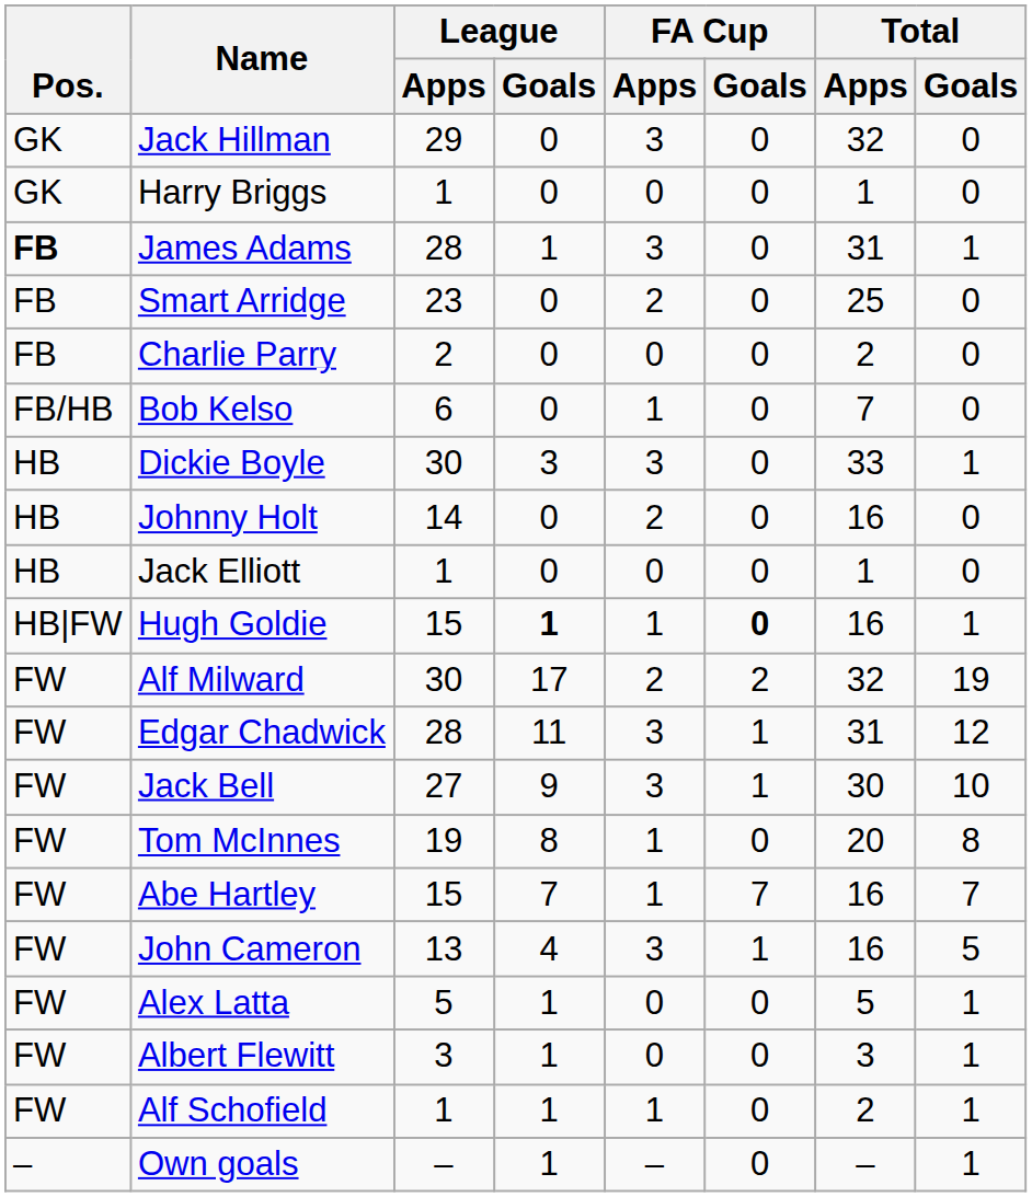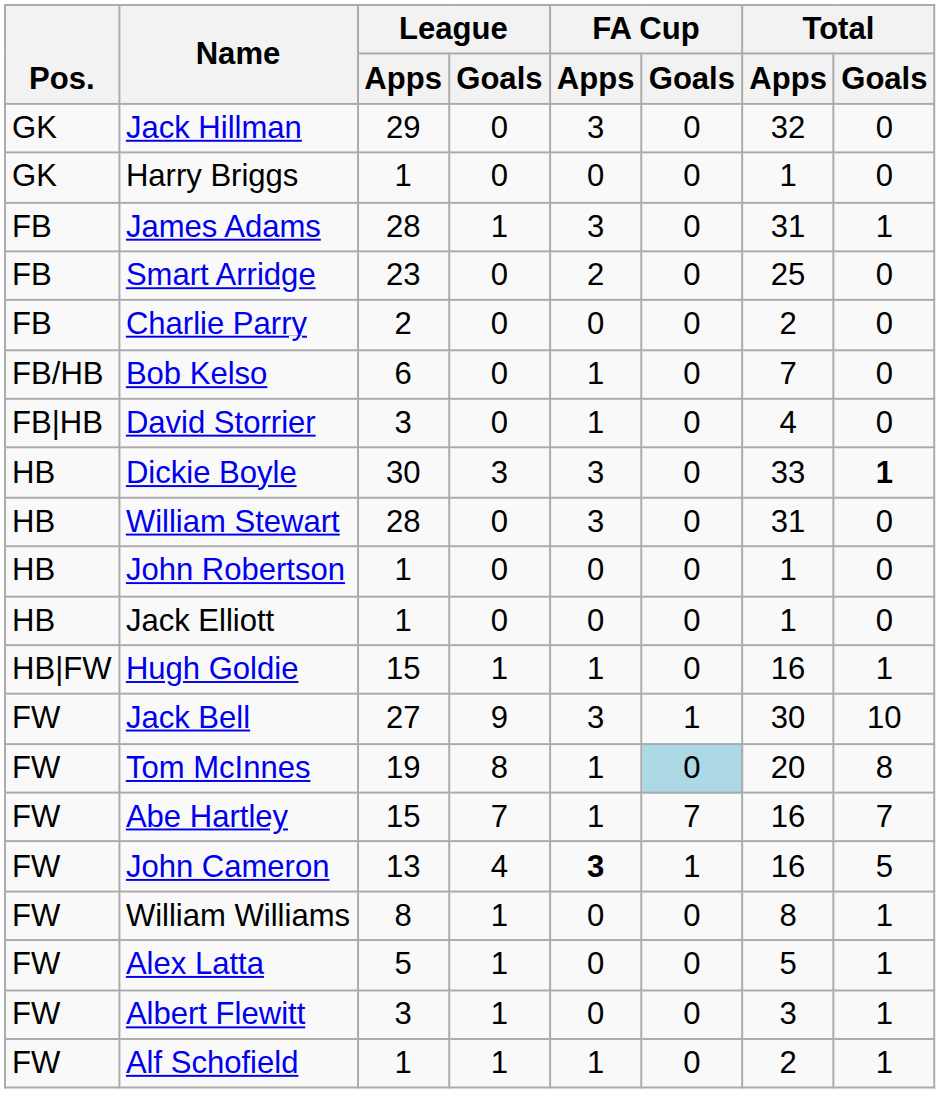 <table class="wikitable" style="text-align:center">
 <tr>
 <th rowspan="2" style="vertical-align:bottom;">Pos.</th>
 <th rowspan="2">Name</th>
 <th colspan="2" style="width:85px;">League</th>
 <th colspan="2" style="width:85px;">FA Cup</th>
 <th colspan="2" style="width:85px;">Total</th>
 </tr>
 <tr>
 <th>Apps</th>
 <th>Goals</th>
 <th>Apps</th>
 <th>Goals</th>
 <th>Apps</th>
 <th>Goals</th>
 </tr>
 <tr>
 <td align="left">GK</td>
 <td align="left"> <a href='#'>Jack Hillman</a></td>
 <td>29</td>
 <td>0</td>
 <td>3</td>
 <td>0</td>
 <td>32</td>
 <td>0</td>
 </tr>
 <tr>
 <td align="left">GK</td>
 <td align="left"> Harry Briggs</td>
 <td>1</td>
 <td>0</td>
 <td>0</td>
 <td>0</td>
 <td>1</td>
 <td>0</td>
 </tr>
 <tr>
-<td align="left"><strong>FB</strong></td>
+<td align="left">FB</td>
 <td align="left"> <a href='#'>James Adams</a></td>
 <td>28</td>
 <td>1</td>
 <td>3</td>
 <td>0</td>
 <td>31</td>
 <td>1</td>
 </tr>
 <tr>
 <td align="left">FB</td>
 <td align="left"> <a href='#'>Smart Arridge</a></td>
 <td>23</td>
 <td>0</td>
 <td>2</td>
 <td>0</td>
 <td>25</td>
 <td>0</td>
 </tr>
 <tr>
 <td align="left">FB</td>
 <td align="left"> <a href='#'>Charlie Parry</a></td>
 <td>2</td>
 <td>0</td>
 <td>0</td>
 <td>0</td>
 <td>2</td>
 <td>0</td>
 </tr>
 <tr>
 <td align="left">FB/HB</td>
 <td align="left"> <a href='#'>Bob Kelso</a></td>
 <td>6</td>
 <td>0</td>
 <td>1</td>
 <td>0</td>
 <td>7</td>
 <td>0</td>
 </tr>
 <tr>
+<td align="left">FB|HB</td>
+<td align="left"> <a href='#'>David Storrier</a></td>
+<td>3</td>
+<td>0</td>
+<td>1</td>
+<td>0</td>
+<td>4</td>
+<td>0</td>
+</tr>
+<tr>
 <td align="left">HB</td>
 <td align="left"> <a href='#'>Dickie Boyle</a></td>
 <td>30</td>
 <td>3</td>
 <td>3</td>
 <td>0</td>
 <td>33</td>
-<td>1</td>
+<td><strong>1</strong></td>
 </tr>
 <tr>
 <td align="left">HB</td>
-<td align="left"> <a href='#'>Johnny Holt</a></td>
-<td>14</td>
+<td align="left"> <a href='#'>William Stewart</a></td>
+<td>28</td>
 <td>0</td>
-<td>2</td>
+<td>3</td>
 <td>0</td>
-<td>16</td>
+<td>31</td>
+<td>0</td>
+</tr>
+<tr>
+<td align="left">HB</td>
+<td align="left"> <a href='#'>John Robertson</a></td>
+<td>1</td>
+<td>0</td>
+<td>0</td>
+<td>0</td>
+<td>1</td>
 <td>0</td>
 </tr>
 <tr>
 <td align="left">HB</td>
 <td align="left"> Jack Elliott</td>
 <td>1</td>
 <td>0</td>
 <td>0</td>
 <td>0</td>
 <td>1</td>
 <td>0</td>
 </tr>
 <tr>
 <td align="left">HB|FW</td>
 <td align="left"> <a href='#'>Hugh Goldie</a></td>
 <td>15</td>
-<td><strong>1</strong></td>
 <td>1</td>
-<td><strong>0</strong></td>
+<td>1</td>
+<td>0</td>
 <td>16</td>
 <td>1</td>
-</tr>
-<tr>
-<td align="left">FW</td>
-<td align="left"> <a href='#'>Alf Milward</a></td>
-<td>30</td>
-<td>17</td>
-<td>2</td>
-<td>2</td>
-<td>32</td>
-<td>19</td>
-</tr>
-<tr>
-<td align="left">FW</td>
-<td align="left"> <a href='#'>Edgar Chadwick</a></td>
-<td>28</td>
-<td>11</td>
-<td>3</td>
-<td>1</td>
-<td>31</td>
-<td>12</td>
 </tr>
 <tr>
 <td align="left">FW</td>
 <td align="left"> <a href='#'>Jack Bell</a></td>
 <td>27</td>
 <td>9</td>
 <td>3</td>
 <td>1</td>
 <td>30</td>
 <td>10</td>
 </tr>
 <tr>
 <td align="left">FW</td>
 <td align="left"> <a href='#'>Tom McInnes</a></td>
 <td>19</td>
 <td>8</td>
 <td>1</td>
-<td>0</td>
+<td style="background: lightblue;">0</td>
 <td>20</td>
 <td>8</td>
 </tr>
 <tr>
 <td align="left">FW</td>
 <td align="left"> <a href='#'>Abe Hartley</a></td>
 <td>15</td>
 <td>7</td>
 <td>1</td>
 <td>7</td>
 <td>16</td>
 <td>7</td>
 </tr>
 <tr>
 <td align="left">FW</td>
 <td align="left"> <a href='#'>John Cameron</a></td>
 <td>13</td>
 <td>4</td>
-<td>3</td>
+<td><strong>3</strong></td>
 <td>1</td>
 <td>16</td>
 <td>5</td>
+</tr>
+<tr>
+<td align="left">FW</td>
+<td align="left"> William Williams</td>
+<td>8</td>
+<td>1</td>
+<td>0</td>
+<td>0</td>
+<td>8</td>
+<td>1</td>
 </tr>
 <tr>
 <td align="left">FW</td>
 <td align="left"> <a href='#'>Alex Latta</a></td>
 <td>5</td>
 <td>1</td>
 <td>0</td>
 <td>0</td>
 <td>5</td>
 <td>1</td>
 </tr>
 <tr>
 <td align="left">FW</td>
 <td align="left"> <a href='#'>Albert Flewitt</a></td>
 <td>3</td>
 <td>1</td>
 <td>0</td>
 <td>0</td>
 <td>3</td>
 <td>1</td>
 </tr>
 <tr>
 <td align="left">FW</td>
 <td align="left"> <a href='#'>Alf Schofield</a></td>
 <td>1</td>
 <td>1</td>
 <td>1</td>
 <td>0</td>
 <td>2</td>
 <td>1</td>
 </tr>
-<tr>
-<td align="left">–</td>
-<td align="left"><a href='#'>Own goals</a></td>
-<td>–</td>
-<td>1</td>
-<td>–</td>
-<td>0</td>
-<td>–</td>
-<td>1</td>
-</tr>
 </table>
